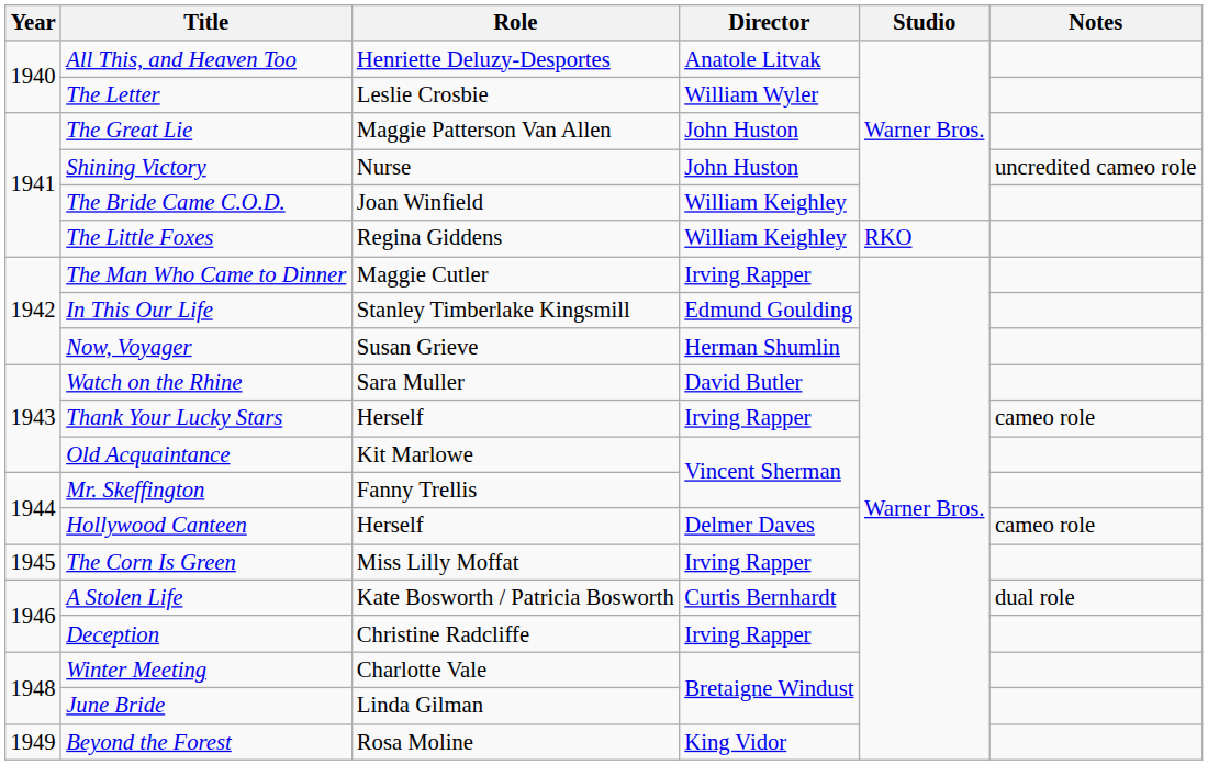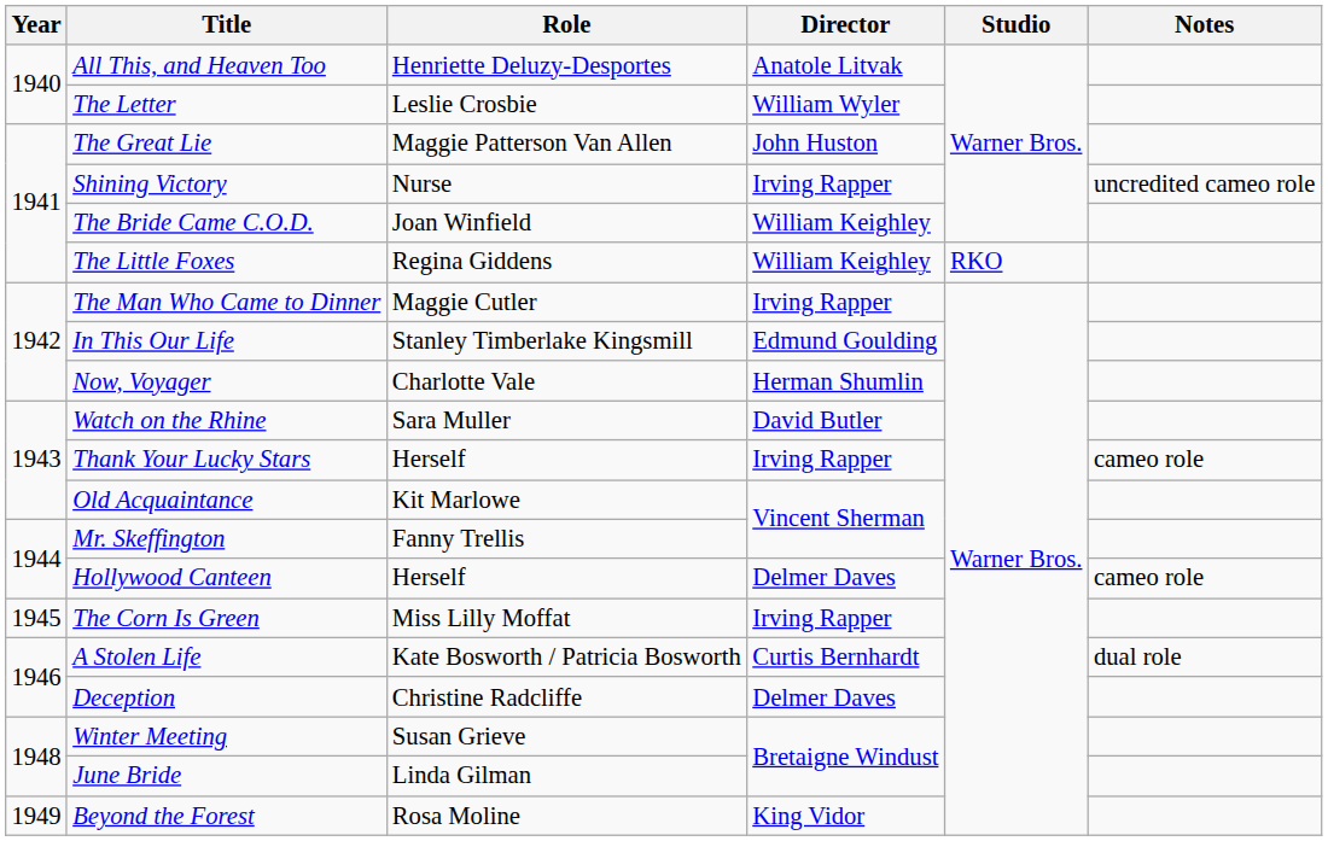 <table class="wikitable sortable">
 <tr>
 <th>Year</th>
 <th>Title</th>
 <th>Role</th>
 <th>Director</th>
 <th>Studio</th>
 <th class="unsortable">Notes</th>
 </tr>
 <tr>
 <td rowspan="2">1940</td>
 <td><em><a href='#'>All This, and Heaven Too</a></em></td>
 <td><a href='#'>Henriette Deluzy-Desportes</a></td>
 <td><a href='#'>Anatole Litvak</a></td>
 <td rowspan="5"><a href='#'>Warner Bros.</a></td>
 <td></td>
 </tr>
 <tr>
 <td data-sort-value="Letter, The"><em><a href='#'>The Letter</a></em></td>
 <td>Leslie Crosbie</td>
 <td><a href='#'>William Wyler</a></td>
 <td></td>
 </tr>
 <tr>
 <td rowspan="4">1941</td>
 <td data-sort-value="Great Lie, The"><em><a href='#'>The Great Lie</a></em></td>
 <td>Maggie Patterson Van Allen</td>
 <td><a href='#'>John Huston</a></td>
 <td></td>
 </tr>
 <tr>
 <td><em><a href='#'>Shining Victory</a></em></td>
 <td>Nurse</td>
-<td><a href='#'>John Huston</a></td>
+<td><a href='#'>Irving Rapper</a></td>
 <td>uncredited cameo role</td>
 </tr>
 <tr>
 <td data-sort-value="Bride Came C.O.D., The"><em><a href='#'>The Bride Came C.O.D.</a></em></td>
 <td>Joan Winfield</td>
 <td><a href='#'>William Keighley</a></td>
 <td></td>
 </tr>
 <tr>
 <td data-sort-value="Little Foxes, The"><em><a href='#'>The Little Foxes</a></em></td>
 <td>Regina Giddens</td>
 <td><a href='#'>William Keighley</a></td>
 <td><a href='#'>RKO</a></td>
 <td></td>
 </tr>
 <tr>
 <td rowspan="3">1942</td>
 <td data-sort-value="Man Who Came to Dinner, The"><em><a href='#'>The Man Who Came to Dinner</a></em></td>
 <td>Maggie Cutler</td>
 <td><a href='#'>Irving Rapper</a></td>
 <td rowspan="14"><a href='#'>Warner Bros.</a></td>
 <td></td>
 </tr>
 <tr>
 <td><em><a href='#'>In This Our Life</a></em></td>
 <td>Stanley Timberlake Kingsmill</td>
 <td><a href='#'>Edmund Goulding</a></td>
 <td></td>
 </tr>
 <tr>
 <td><em><a href='#'>Now, Voyager</a></em></td>
-<td>Susan Grieve</td>
+<td>Charlotte Vale</td>
 <td><a href='#'>Herman Shumlin</a></td>
 <td></td>
 </tr>
 <tr>
 <td rowspan="3">1943</td>
 <td><em><a href='#'>Watch on the Rhine</a></em></td>
 <td>Sara Muller</td>
 <td><a href='#'>David Butler</a></td>
 <td></td>
 </tr>
 <tr>
 <td><em><a href='#'>Thank Your Lucky Stars</a></em></td>
 <td>Herself</td>
 <td><a href='#'>Irving Rapper</a></td>
 <td>cameo role</td>
 </tr>
 <tr>
 <td><em><a href='#'>Old Acquaintance</a></em></td>
 <td>Kit Marlowe</td>
 <td rowspan="2"><a href='#'>Vincent Sherman</a></td>
 <td></td>
 </tr>
 <tr>
 <td rowspan="2">1944</td>
 <td><em><a href='#'>Mr. Skeffington</a></em></td>
 <td>Fanny Trellis</td>
 <td></td>
 </tr>
 <tr>
 <td><em><a href='#'>Hollywood Canteen</a></em></td>
 <td>Herself</td>
 <td><a href='#'>Delmer Daves</a></td>
 <td>cameo role</td>
 </tr>
 <tr>
 <td>1945</td>
 <td data-sort-value="Corn Is Green, The"><em><a href='#'>The Corn Is Green</a></em></td>
 <td>Miss Lilly Moffat</td>
 <td><a href='#'>Irving Rapper</a></td>
 <td></td>
 </tr>
 <tr>
 <td rowspan="2">1946</td>
 <td data-sort-value="Stolen Life, A"><em><a href='#'>A Stolen Life</a></em></td>
 <td>Kate Bosworth / Patricia Bosworth</td>
 <td><a href='#'>Curtis Bernhardt</a></td>
 <td>dual role</td>
 </tr>
 <tr>
 <td><em><a href='#'>Deception</a></em></td>
 <td>Christine Radcliffe</td>
-<td><a href='#'>Irving Rapper</a></td>
+<td><a href='#'>Delmer Daves</a></td>
 <td></td>
 </tr>
 <tr>
 <td rowspan="2">1948</td>
 <td><em><a href='#'>Winter Meeting</a></em></td>
-<td>Charlotte Vale</td>
+<td>Susan Grieve</td>
 <td rowspan="2"><a href='#'>Bretaigne Windust</a></td>
 <td></td>
 </tr>
 <tr>
 <td><em><a href='#'>June Bride</a></em></td>
 <td>Linda Gilman</td>
 <td></td>
 </tr>
 <tr>
 <td>1949</td>
 <td><em><a href='#'>Beyond the Forest</a></em></td>
 <td>Rosa Moline</td>
 <td><a href='#'>King Vidor</a></td>
 <td></td>
 </tr>
 </table>
